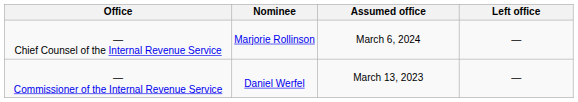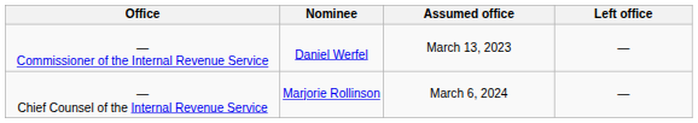 <table class="wikitable sortable" style="text-align:center">
 <tr>
 <th style="width:40%;">Office</th>
 <th style="width:15%;">Nominee</th>
 <th style="width:25%;" data-sort-type="date">Assumed office</th>
 <th style="width:20%;" data-sort-type="date">Left office</th>
 </tr>
 <tr>
+<td><br>—<br><a href='#'>Commissioner of the Internal Revenue Service</a></td>
+<td><br><a href='#'>Daniel Werfel</a></td>
+<td>March 13, 2023<br></td>
+<td>—</td>
+</tr>
+<tr>
 <td><br>—<br>Chief Counsel of the <a href='#'>Internal Revenue Service</a></td>
 <td><a href='#'>Marjorie Rollinson</a></td>
 <td>March 6, 2024<br></td>
 <td>—</td>
 </tr>
-<tr>
-<td><br>—<br><a href='#'>Commissioner of the Internal Revenue Service</a></td>
-<td><br><a href='#'>Daniel Werfel</a></td>
-<td>March 13, 2023<br></td>
-<td>—</td>
-</tr>
 </table>
